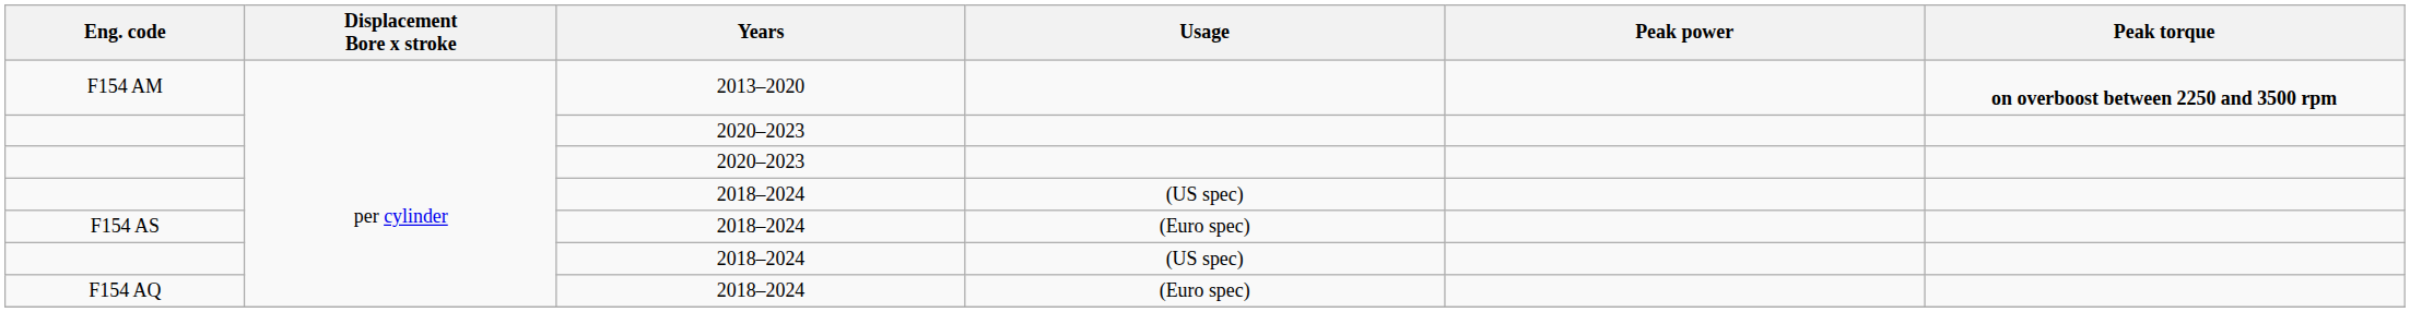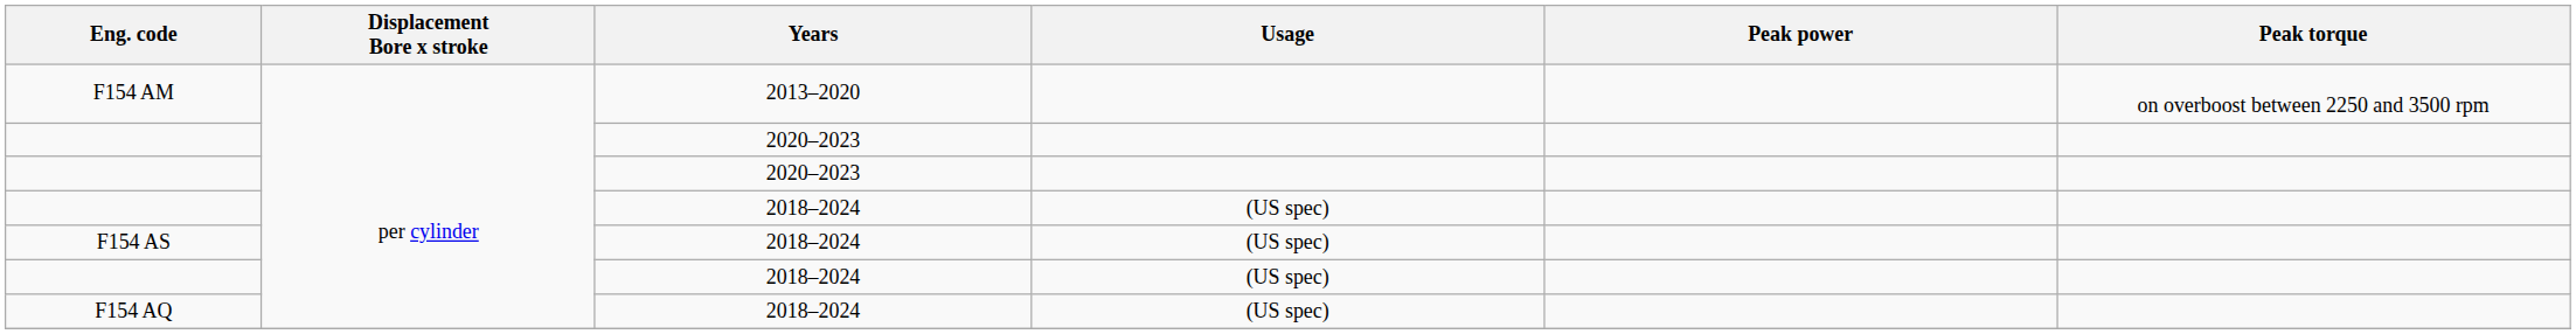 <table class="wikitable" style="text-align:center; font-size:91%;" width=90%>
 <tr>
 <th width=10%>Eng. code</th>
 <th width=13%>Displacement<br>Bore x stroke</th>
 <th>Years</th>
 <th width=20%>Usage</th>
 <th width=20%>Peak power</th>
 <th width=20%>Peak torque</th>
 </tr>
 <tr>
 <td>F154 AM</td>
 <td rowspan=7><br> <br><br>  per <a href='#'>cylinder</a></td>
 <td>2013–2020</td>
 <td></td>
 <td> </td>
-<td><strong> <br> on overboost between 2250 and 3500 rpm</strong></td>
+<td> <br> on overboost between 2250 and 3500 rpm</td>
 </tr>
 <tr>
 <td></td>
 <td>2020–2023</td>
 <td></td>
 <td> </td>
 <td> </td>
 </tr>
 <tr>
 <td></td>
 <td>2020–2023</td>
 <td></td>
 <td> </td>
 <td> </td>
 </tr>
 <tr>
 <td></td>
 <td>2018–2024</td>
 <td> (US spec)</td>
 <td> </td>
 <td> </td>
 </tr>
 <tr>
 <td>F154 AS</td>
 <td>2018–2024</td>
-<td> (Euro spec)</td>
+<td> (US spec)</td>
 <td> </td>
 <td> </td>
 </tr>
 <tr>
 <td></td>
 <td>2018–2024</td>
 <td> (US spec)</td>
 <td> </td>
 <td> </td>
 </tr>
 <tr>
 <td>F154 AQ</td>
 <td>2018–2024</td>
-<td> (Euro spec)</td>
+<td> (US spec)</td>
 <td> </td>
 <td> </td>
 </tr>
 <tr>
 </tr>
 </table>
